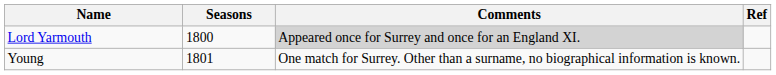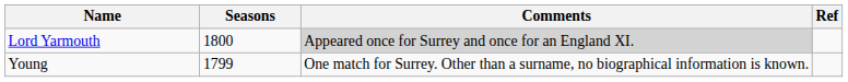 <table class="wikitable">
 <tr>
 <th style="width:200px">Name</th>
 <th style="width: 100px">Seasons</th>
 <th>Comments</th>
 <th>Ref</th>
 </tr>
 <tr>
 <td><a href='#'>Lord Yarmouth</a></td>
 <td>1800</td>
 <td style="background: lightgrey;">Appeared once for Surrey and once for an England XI.</td>
 <td></td>
 </tr>
 <tr>
 <td>Young</td>
-<td>1801</td>
+<td>1799</td>
 <td>One match for Surrey. Other than a surname, no biographical information is known.</td>
 <td></td>
 </tr>
 </table>
